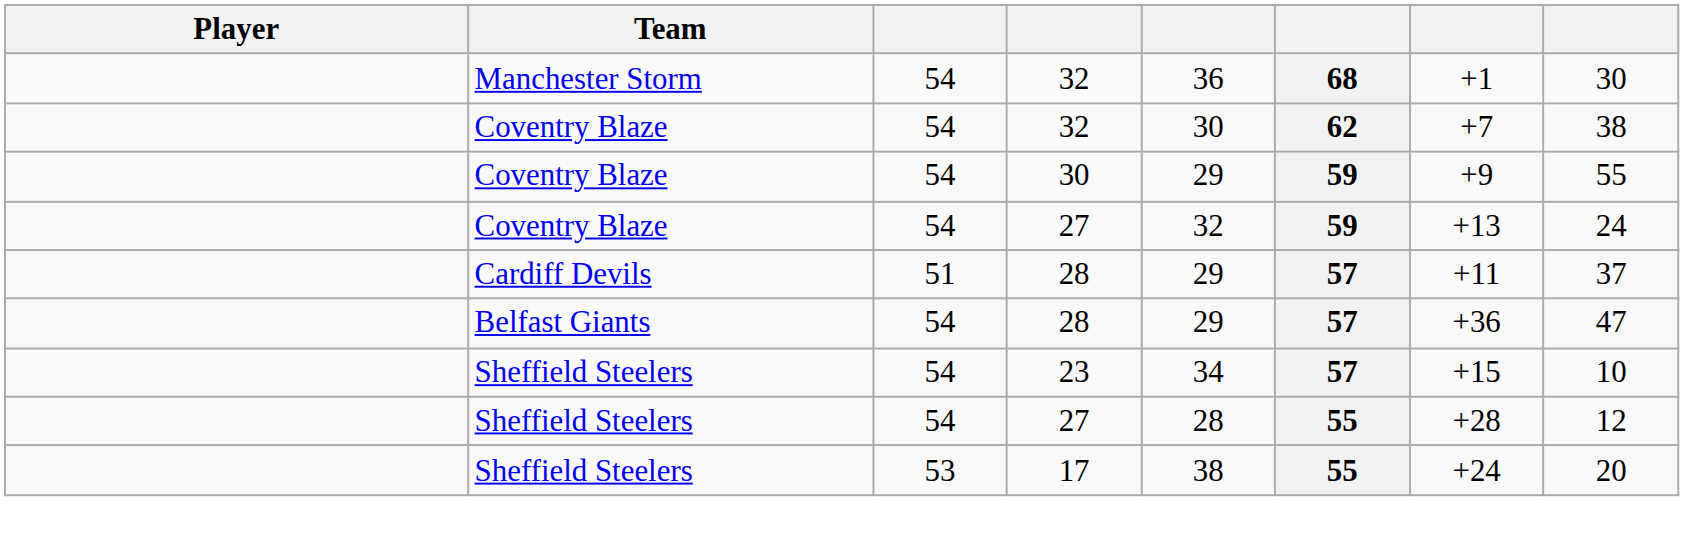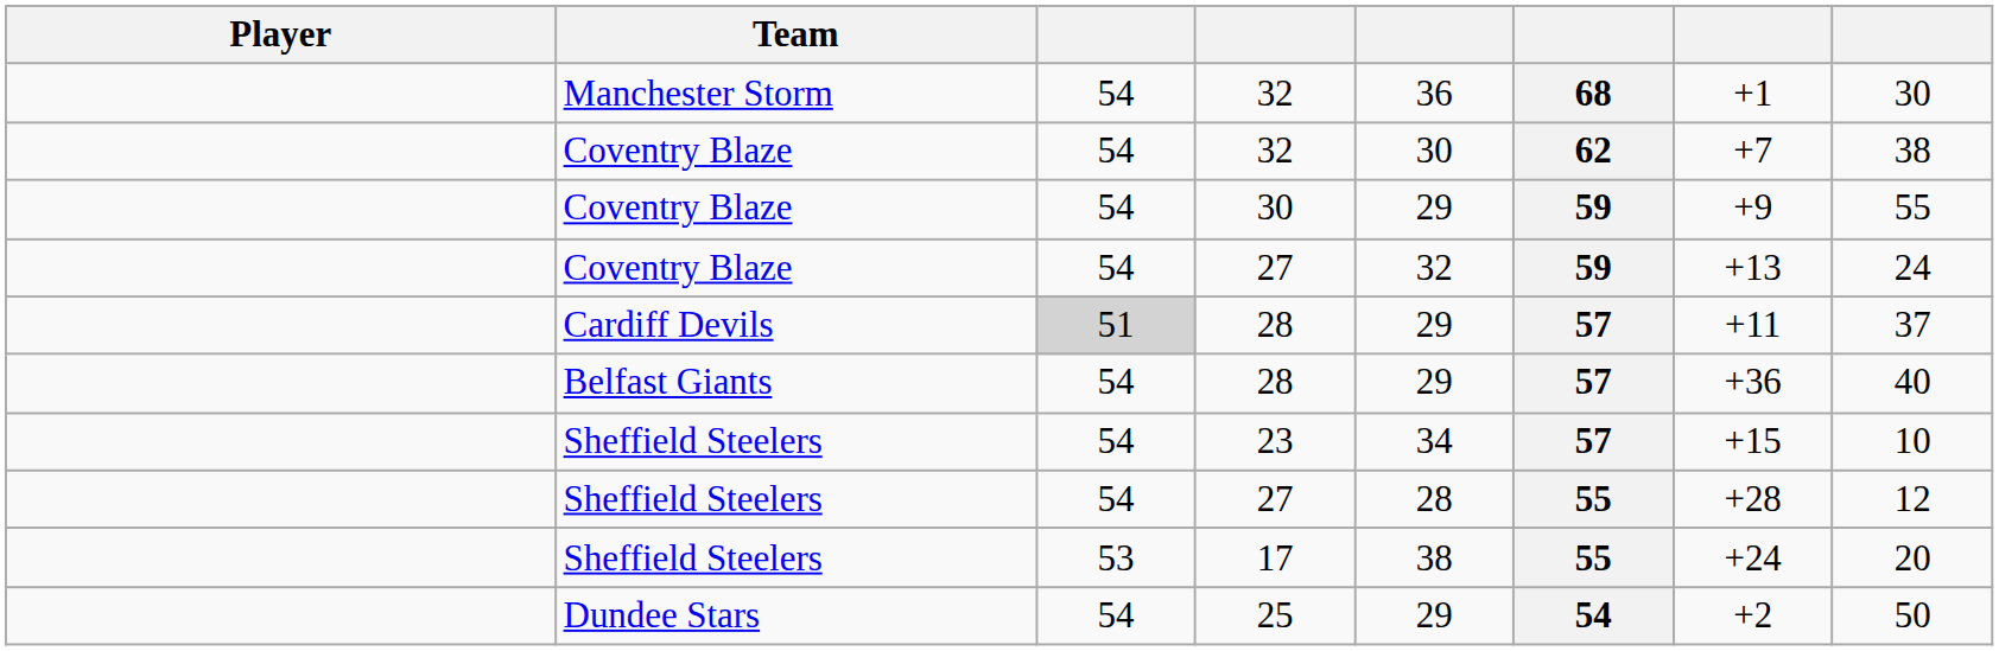 <table class="wikitable sortable" style="text-align: center">
 <tr>
 <th style="width: 15em;">Player</th>
 <th style="width: 13em;">Team</th>
 <th style="width: 4em;"></th>
 <th style="width: 4em;"></th>
 <th style="width: 4em;"></th>
 <th style="width: 4em;"></th>
 <th style="width: 4em;"></th>
 <th style="width: 4em;"></th>
 </tr>
 <tr>
 <td style="text-align:left;"></td>
 <td style="text-align:left;"><a href='#'>Manchester Storm</a></td>
 <td>54</td>
 <td>32</td>
 <td>36</td>
 <th>68</th>
 <td>+1</td>
 <td>30</td>
 </tr>
 <tr>
 <td style="text-align:left;"></td>
 <td style="text-align:left;"><a href='#'>Coventry Blaze</a></td>
 <td>54</td>
 <td>32</td>
 <td>30</td>
 <th>62</th>
 <td>+7</td>
 <td>38</td>
 </tr>
 <tr>
 <td style="text-align:left;"></td>
 <td style="text-align:left;"><a href='#'>Coventry Blaze</a></td>
 <td>54</td>
 <td>30</td>
 <td>29</td>
 <th>59</th>
 <td>+9</td>
 <td>55</td>
 </tr>
 <tr>
 <td style="text-align:left;"></td>
 <td style="text-align:left;"><a href='#'>Coventry Blaze</a></td>
 <td>54</td>
 <td>27</td>
 <td>32</td>
 <th>59</th>
 <td>+13</td>
 <td>24</td>
 </tr>
 <tr>
 <td style="text-align:left;"></td>
 <td style="text-align:left;"><a href='#'>Cardiff Devils</a></td>
-<td>51</td>
+<td style="background: lightgrey;">51</td>
 <td>28</td>
 <td>29</td>
 <th>57</th>
 <td>+11</td>
 <td>37</td>
 </tr>
 <tr>
 <td style="text-align:left;"></td>
 <td style="text-align:left;"><a href='#'>Belfast Giants</a></td>
 <td>54</td>
 <td>28</td>
 <td>29</td>
 <th>57</th>
 <td>+36</td>
-<td>47</td>
+<td>40</td>
 </tr>
 <tr>
 <td style="text-align:left;"></td>
 <td style="text-align:left;"><a href='#'>Sheffield Steelers</a></td>
 <td>54</td>
 <td>23</td>
 <td>34</td>
 <th>57</th>
 <td>+15</td>
 <td>10</td>
 </tr>
 <tr>
 <td style="text-align:left;"></td>
 <td style="text-align:left;"><a href='#'>Sheffield Steelers</a></td>
 <td>54</td>
 <td>27</td>
 <td>28</td>
 <th>55</th>
 <td>+28</td>
 <td>12</td>
 </tr>
 <tr>
 <td style="text-align:left;"></td>
 <td style="text-align:left;"><a href='#'>Sheffield Steelers</a></td>
 <td>53</td>
 <td>17</td>
 <td>38</td>
 <th>55</th>
 <td>+24</td>
 <td>20</td>
 </tr>
+<tr>
+<td style="text-align:left;"></td>
+<td style="text-align:left;"><a href='#'>Dundee Stars</a></td>
+<td>54</td>
+<td>25</td>
+<td>29</td>
+<th>54</th>
+<td>+2</td>
+<td>50</td>
+</tr>
 </table>
